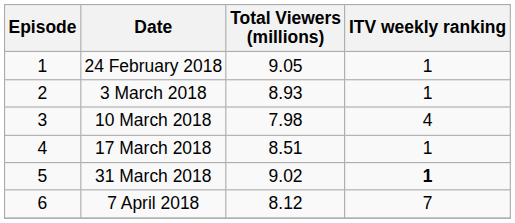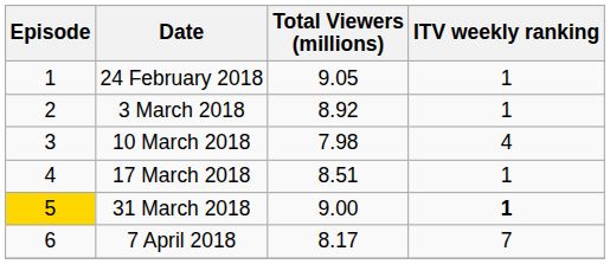 <table class="wikitable" style="text-align: center;">
 <tr>
 <th>Episode</th>
 <th>Date</th>
 <th>Total Viewers <br> (millions)</th>
 <th>ITV weekly ranking</th>
 </tr>
 <tr>
 <td>1</td>
 <td>24 February 2018</td>
 <td>9.05</td>
 <td>1</td>
 </tr>
 <tr>
 <td>2</td>
 <td>3 March 2018</td>
-<td>8.93</td>
+<td>8.92</td>
 <td>1</td>
 </tr>
 <tr>
 <td>3</td>
 <td>10 March 2018</td>
 <td>7.98</td>
 <td>4</td>
 </tr>
 <tr>
 <td>4</td>
 <td>17 March 2018</td>
 <td>8.51</td>
 <td>1</td>
 </tr>
 <tr>
-<td>5</td>
+<td style="background: gold;">5</td>
 <td>31 March 2018</td>
-<td>9.02</td>
+<td>9.00</td>
 <td><strong>1</strong></td>
 </tr>
 <tr>
 <td>6</td>
 <td>7 April 2018</td>
-<td>8.12</td>
+<td>8.17</td>
 <td>7</td>
 </tr>
 <tr>
 </tr>
 </table>
